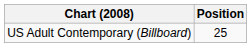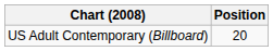 <table class="wikitable">
 <tr>
 <th>Chart (2008)</th>
 <th>Position</th>
 </tr>
 <tr>
 <td>US Adult Contemporary (<em>Billboard</em>)</td>
-<td style="text-align:center;">25</td>
+<td style="text-align:center;">20</td>
 </tr>
 </table>
